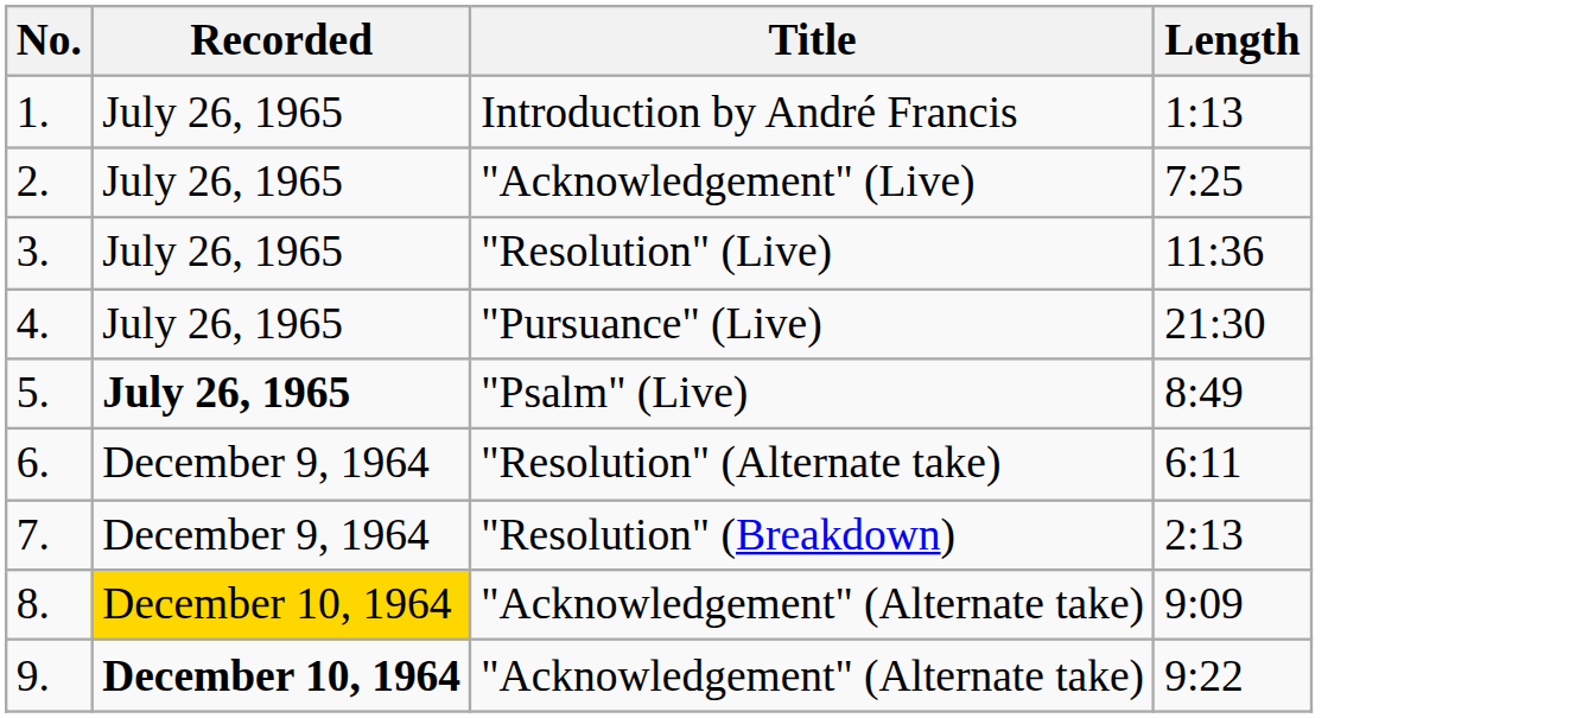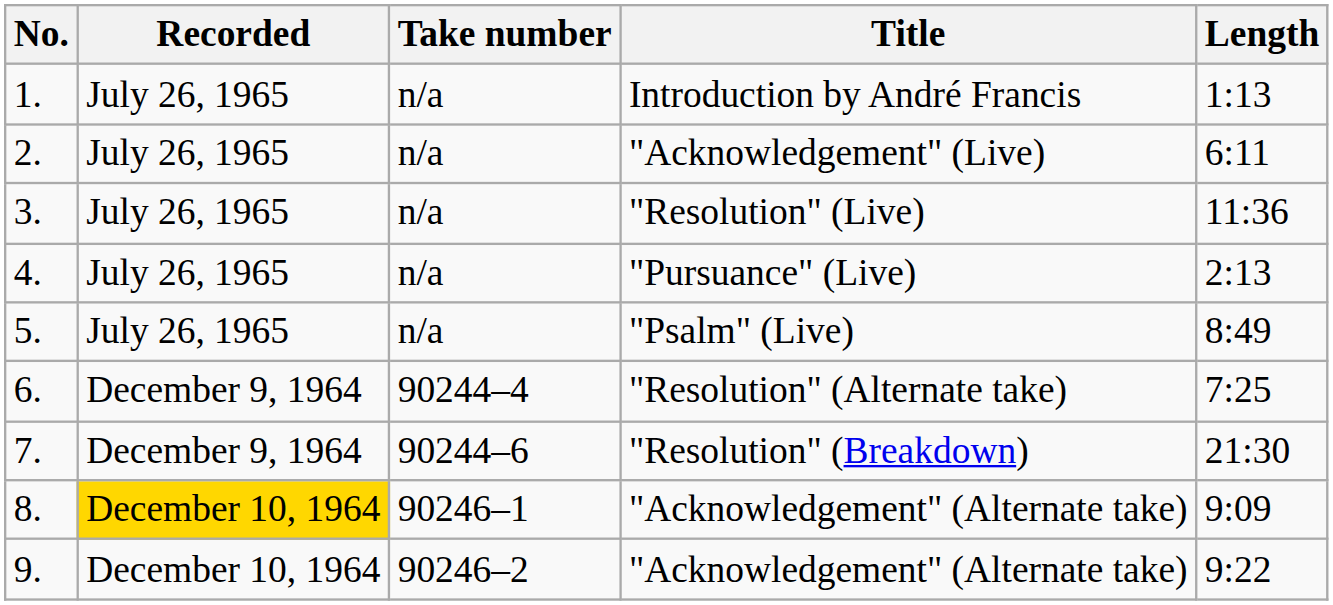 <table class=wikitable>
 <tr>
 <th>No.</th>
 <th>Recorded</th>
+<th>Take number</th>
 <th>Title</th>
 <th>Length</th>
 </tr>
 <tr>
 <td>1.</td>
 <td>July 26, 1965</td>
+<td>n/a</td>
 <td>Introduction by André Francis</td>
 <td>1:13</td>
 </tr>
 <tr>
 <td>2.</td>
 <td>July 26, 1965</td>
+<td>n/a</td>
 <td>"Acknowledgement" (Live)</td>
-<td>7:25</td>
+<td>6:11</td>
 </tr>
 <tr>
 <td>3.</td>
 <td>July 26, 1965</td>
+<td>n/a</td>
 <td>"Resolution" (Live)</td>
 <td>11:36</td>
 </tr>
 <tr>
 <td>4.</td>
 <td>July 26, 1965</td>
+<td>n/a</td>
 <td>"Pursuance" (Live)</td>
-<td>21:30</td>
+<td>2:13</td>
 </tr>
 <tr>
 <td>5.</td>
-<td><strong>July 26, 1965</strong></td>
+<td>July 26, 1965</td>
+<td>n/a</td>
 <td>"Psalm" (Live)</td>
 <td>8:49</td>
 </tr>
 <tr>
 <td>6.</td>
 <td>December 9, 1964</td>
+<td>90244‒4</td>
 <td>"Resolution" (Alternate take)</td>
-<td>6:11</td>
+<td>7:25</td>
 </tr>
 <tr>
 <td>7.</td>
 <td>December 9, 1964</td>
+<td>90244‒6</td>
 <td>"Resolution" (<a href='#'>Breakdown</a>)</td>
-<td>2:13</td>
+<td>21:30</td>
 </tr>
 <tr>
 <td>8.</td>
 <td style="background: gold;">December 10, 1964</td>
+<td>90246‒1</td>
 <td>"Acknowledgement" (Alternate take)</td>
 <td>9:09</td>
 </tr>
 <tr>
 <td>9.</td>
-<td><strong>December 10, 1964</strong></td>
+<td>December 10, 1964</td>
+<td>90246‒2</td>
 <td>"Acknowledgement" (Alternate take)</td>
 <td>9:22</td>
 </tr>
 </table>
